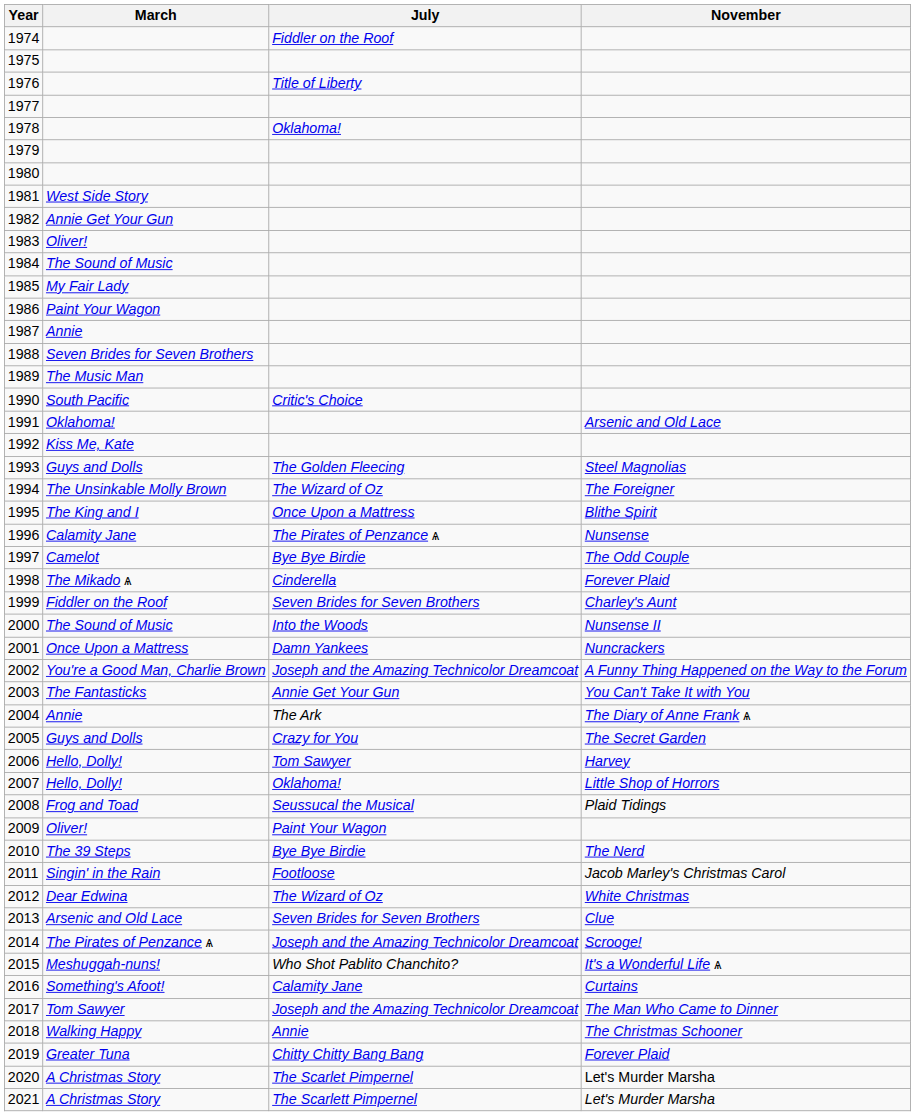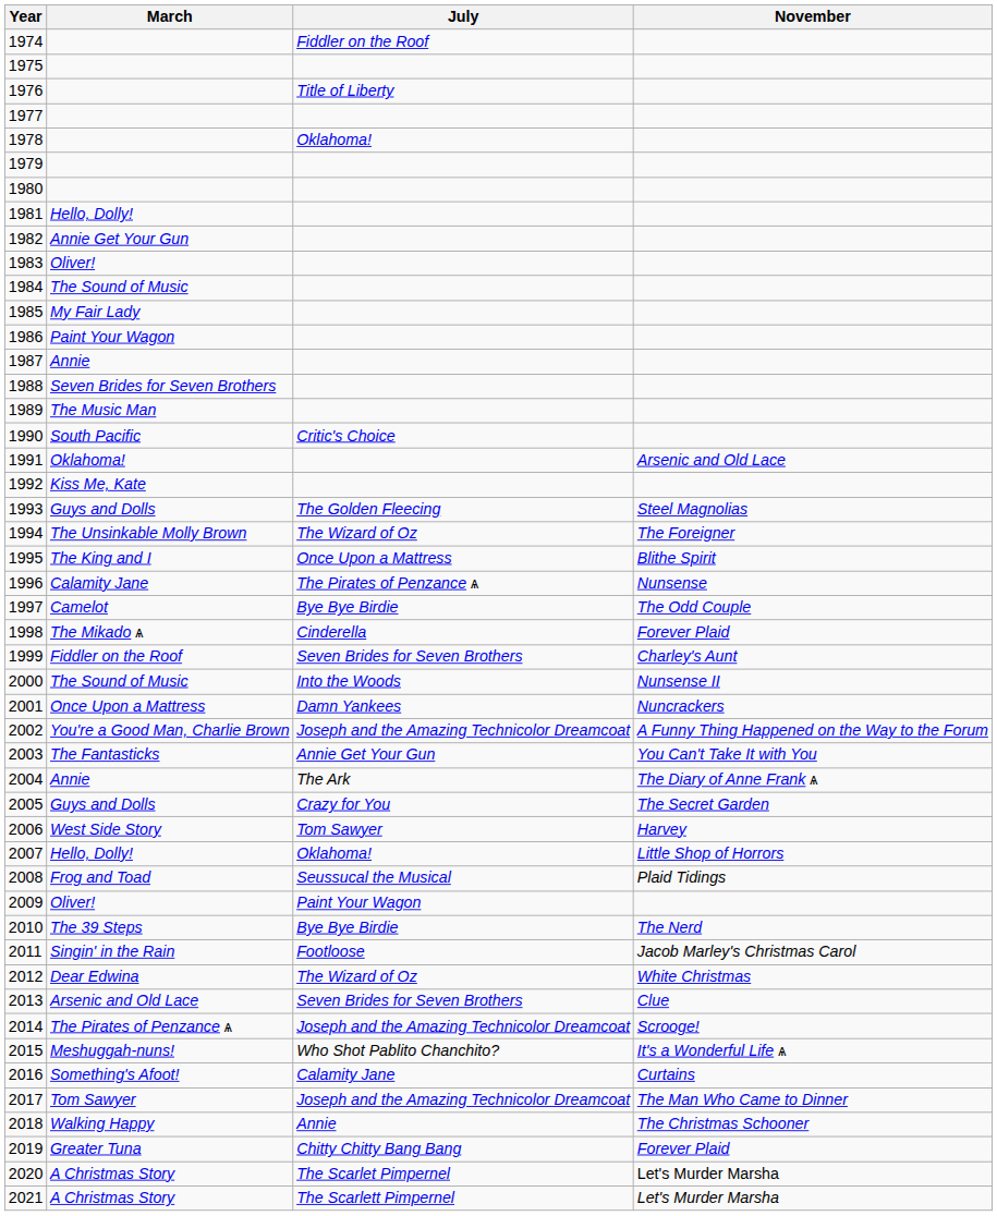 <table class="wikitable mw-collapsible mw-collapsed">
 <tr>
 <th>Year</th>
 <th>March</th>
 <th>July</th>
 <th>November</th>
 </tr>
 <tr>
 <td>1974</td>
 <td></td>
 <td><em><a href='#'>Fiddler on the Roof</a></em></td>
 <td></td>
 </tr>
 <tr>
 <td>1975</td>
 <td></td>
 <td></td>
 <td></td>
 </tr>
 <tr>
 <td>1976</td>
 <td></td>
 <td><em><a href='#'>Title of Liberty</a></em></td>
 <td></td>
 </tr>
 <tr>
 <td>1977</td>
 <td></td>
 <td></td>
 <td></td>
 </tr>
 <tr>
 <td>1978</td>
 <td></td>
 <td><em><a href='#'>Oklahoma!</a></em></td>
 <td></td>
 </tr>
 <tr>
 <td>1979</td>
 <td></td>
 <td></td>
 <td></td>
 </tr>
 <tr>
 <td>1980</td>
 <td></td>
 <td></td>
 <td></td>
 </tr>
 <tr>
 <td>1981</td>
-<td><em><a href='#'>West Side Story</a></em></td>
+<td><em><a href='#'>Hello, Dolly!</a></em></td>
 <td></td>
 <td></td>
 </tr>
 <tr>
 <td>1982</td>
 <td><em><a href='#'>Annie Get Your Gun</a></em></td>
 <td></td>
 <td></td>
 </tr>
 <tr>
 <td>1983</td>
 <td><em><a href='#'>Oliver!</a></em></td>
 <td></td>
 <td></td>
 </tr>
 <tr>
 <td>1984</td>
 <td><em><a href='#'>The Sound of Music</a></em></td>
 <td></td>
 <td></td>
 </tr>
 <tr>
 <td>1985</td>
 <td><em><a href='#'>My Fair Lady</a></em></td>
 <td></td>
 <td></td>
 </tr>
 <tr>
 <td>1986</td>
 <td><em><a href='#'>Paint Your Wagon</a></em></td>
 <td></td>
 <td></td>
 </tr>
 <tr>
 <td>1987</td>
 <td><em><a href='#'>Annie</a></em></td>
 <td></td>
 <td></td>
 </tr>
 <tr>
 <td>1988</td>
 <td><em><a href='#'>Seven Brides for Seven Brothers</a></em></td>
 <td></td>
 <td></td>
 </tr>
 <tr>
 <td>1989</td>
 <td><em><a href='#'>The Music Man</a></em></td>
 <td></td>
 <td></td>
 </tr>
 <tr>
 <td>1990</td>
 <td><em><a href='#'>South Pacific</a></em></td>
 <td><em><a href='#'>Critic's Choice</a></em></td>
 <td></td>
 </tr>
 <tr>
 <td>1991</td>
 <td><em><a href='#'>Oklahoma!</a></em></td>
 <td></td>
 <td><em><a href='#'>Arsenic and Old Lace</a></em></td>
 </tr>
 <tr>
 <td>1992</td>
 <td><em><a href='#'>Kiss Me, Kate</a></em></td>
 <td></td>
 <td></td>
 </tr>
 <tr>
 <td>1993</td>
 <td><em><a href='#'>Guys and Dolls</a></em></td>
 <td><em><a href='#'>The Golden Fleecing</a></em></td>
 <td><em><a href='#'>Steel Magnolias</a></em></td>
 </tr>
 <tr>
 <td>1994</td>
 <td><em><a href='#'>The Unsinkable Molly Brown</a></em></td>
 <td><em><a href='#'>The Wizard of Oz</a></em></td>
 <td><em><a href='#'>The Foreigner</a></em></td>
 </tr>
 <tr>
 <td>1995</td>
 <td><em><a href='#'>The King and I</a></em></td>
 <td><em><a href='#'>Once Upon a Mattress</a></em></td>
 <td><em><a href='#'>Blithe Spirit</a></em></td>
 </tr>
 <tr>
 <td>1996</td>
 <td><em><a href='#'>Calamity Jane</a></em></td>
 <td><em><a href='#'>The Pirates of Penzance</a></em> ѧ</td>
 <td><em><a href='#'>Nunsense</a></em></td>
 </tr>
 <tr>
 <td>1997</td>
 <td><em><a href='#'>Camelot</a></em></td>
 <td><em><a href='#'>Bye Bye Birdie</a></em></td>
 <td><em><a href='#'>The Odd Couple</a></em></td>
 </tr>
 <tr>
 <td>1998</td>
 <td><em><a href='#'>The Mikado</a></em> ѧ</td>
 <td><em><a href='#'>Cinderella</a></em></td>
 <td><em><a href='#'>Forever Plaid</a></em></td>
 </tr>
 <tr>
 <td>1999</td>
 <td><em><a href='#'>Fiddler on the Roof</a></em></td>
 <td><em><a href='#'>Seven Brides for Seven Brothers</a></em></td>
 <td><em><a href='#'>Charley's Aunt</a></em></td>
 </tr>
 <tr>
 <td>2000</td>
 <td><em><a href='#'>The Sound of Music</a></em></td>
 <td><em><a href='#'>Into the Woods</a></em></td>
 <td><em><a href='#'>Nunsense II</a></em></td>
 </tr>
 <tr>
 <td>2001</td>
 <td><em><a href='#'>Once Upon a Mattress</a></em></td>
 <td><em><a href='#'>Damn Yankees</a></em></td>
 <td><em><a href='#'>Nuncrackers</a></em></td>
 </tr>
 <tr>
 <td>2002</td>
 <td><em><a href='#'>You're a Good Man, Charlie Brown</a></em></td>
 <td><em><a href='#'>Joseph and the Amazing Technicolor Dreamcoat</a></em></td>
 <td><em><a href='#'>A Funny Thing Happened on the Way to the Forum</a></em></td>
 </tr>
 <tr>
 <td>2003</td>
 <td><em><a href='#'>The Fantasticks</a></em></td>
 <td><em><a href='#'>Annie Get Your Gun</a></em></td>
 <td><em><a href='#'>You Can't Take It with You</a></em></td>
 </tr>
 <tr>
 <td>2004</td>
 <td><em><a href='#'>Annie</a></em></td>
 <td><em>The Ark</em></td>
 <td><em><a href='#'>The Diary of Anne Frank</a></em> ѧ</td>
 </tr>
 <tr>
 <td>2005</td>
 <td><em><a href='#'>Guys and Dolls</a></em></td>
 <td><em><a href='#'>Crazy for You</a></em></td>
 <td><em><a href='#'>The Secret Garden</a></em></td>
 </tr>
 <tr>
 <td>2006</td>
-<td><em><a href='#'>Hello, Dolly!</a></em></td>
+<td><em><a href='#'>West Side Story</a></em></td>
 <td><em><a href='#'>Tom Sawyer</a></em></td>
 <td><em><a href='#'>Harvey</a></em></td>
 </tr>
 <tr>
 <td>2007</td>
 <td><em><a href='#'>Hello, Dolly!</a></em></td>
 <td><em><a href='#'>Oklahoma!</a></em></td>
 <td><em><a href='#'>Little Shop of Horrors</a></em></td>
 </tr>
 <tr>
 <td>2008</td>
 <td><em><a href='#'>Frog and Toad</a></em></td>
 <td><em><a href='#'>Seussucal the Musical</a></em></td>
 <td><em>Plaid Tidings</em></td>
 </tr>
 <tr>
 <td>2009</td>
 <td><em><a href='#'>Oliver!</a></em></td>
 <td><em><a href='#'>Paint Your Wagon</a></em></td>
 <td></td>
 </tr>
 <tr>
 <td>2010</td>
 <td><em><a href='#'>The 39 Steps</a></em></td>
 <td><em><a href='#'>Bye Bye Birdie</a></em></td>
 <td><em><a href='#'>The Nerd</a></em></td>
 </tr>
 <tr>
 <td>2011</td>
 <td><em><a href='#'>Singin' in the Rain</a></em></td>
 <td><em><a href='#'>Footloose</a></em></td>
 <td><em>Jacob Marley's Christmas Carol</em></td>
 </tr>
 <tr>
 <td>2012</td>
 <td><em><a href='#'>Dear Edwina</a></em></td>
 <td><em><a href='#'>The Wizard of Oz</a></em></td>
 <td><em><a href='#'>White Christmas</a></em></td>
 </tr>
 <tr>
 <td>2013</td>
 <td><em><a href='#'>Arsenic and Old Lace</a></em></td>
 <td><em><a href='#'>Seven Brides for Seven Brothers</a></em></td>
 <td><em><a href='#'>Clue</a></em></td>
 </tr>
 <tr>
 <td>2014</td>
 <td><em><a href='#'>The Pirates of Penzance</a></em> ѧ</td>
 <td><em><a href='#'>Joseph and the Amazing Technicolor Dreamcoat</a></em></td>
 <td><em><a href='#'>Scrooge!</a></em></td>
 </tr>
 <tr>
 <td>2015</td>
 <td><em><a href='#'>Meshuggah-nuns!</a></em></td>
 <td><em>Who Shot Pablito Chanchito?</em></td>
 <td><em><a href='#'>It's a Wonderful Life</a></em> ѧ</td>
 </tr>
 <tr>
 <td>2016</td>
 <td><em><a href='#'>Something's Afoot!</a></em></td>
 <td><em><a href='#'>Calamity Jane</a></em></td>
 <td><em><a href='#'>Curtains</a></em></td>
 </tr>
 <tr>
 <td>2017</td>
 <td><em><a href='#'>Tom Sawyer</a> </em></td>
 <td><em><a href='#'>Joseph and the Amazing Technicolor Dreamcoat</a></em></td>
 <td><em><a href='#'>The Man Who Came to Dinner</a></em></td>
 </tr>
 <tr>
 <td>2018</td>
 <td><em><a href='#'>Walking Happy</a></em></td>
 <td><em><a href='#'>Annie</a></em></td>
 <td><em><a href='#'>The Christmas Schooner</a></em></td>
 </tr>
 <tr>
 <td>2019</td>
 <td><em><a href='#'>Greater Tuna</a></em></td>
 <td><em><a href='#'>Chitty Chitty Bang Bang</a></em></td>
 <td><em><a href='#'>Forever Plaid</a></em></td>
 </tr>
 <tr>
 <td>2020</td>
 <td><em><a href='#'>A Christmas Story</a></em></td>
 <td><em><a href='#'>The Scarlet Pimpernel</a></em></td>
 <td>Let's Murder Marsha</td>
 </tr>
 <tr>
 <td>2021</td>
 <td><em><a href='#'>A Christmas Story</a></em></td>
 <td><em><a href='#'>The Scarlett Pimpernel</a></em></td>
 <td><em>Let's Murder Marsha</em></td>
 </tr>
 </table>
